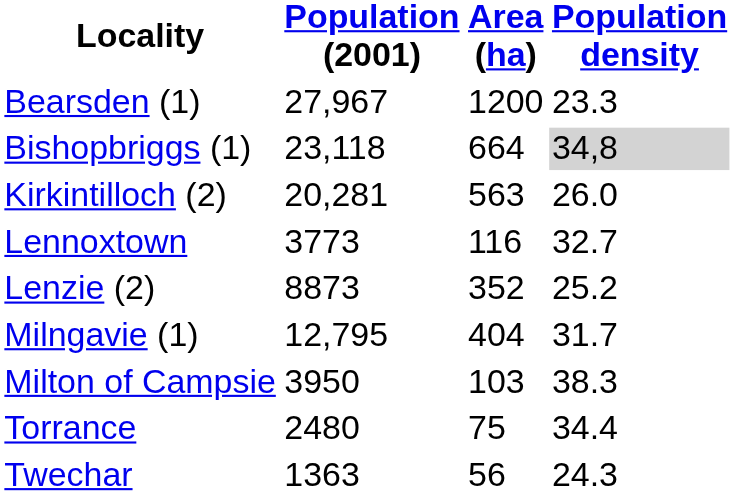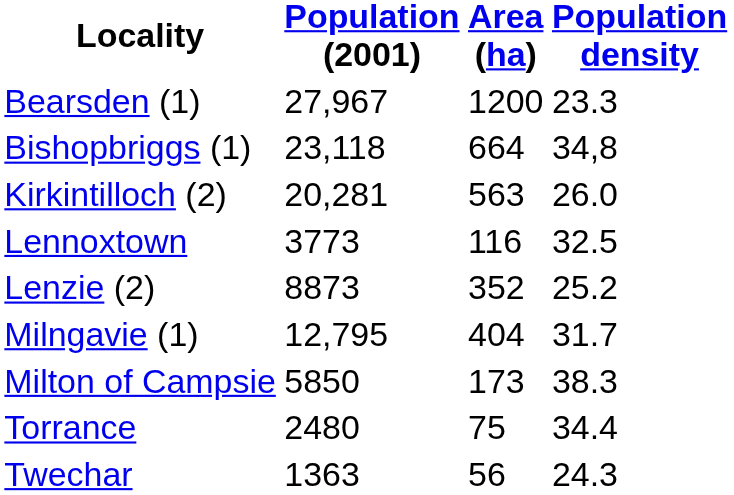 <table>
 <tr>
 <th>Locality</th>
 <th><a href='#'>Population</a><br>(2001)</th>
 <th><a href='#'>Area</a><br>(<a href='#'>ha</a>)</th>
 <th><a href='#'>Population<br>density</a></th>
 </tr>
 <tr>
 <td><a href='#'>Bearsden</a> (1)</td>
 <td>27,967</td>
 <td>1200</td>
 <td>23.3</td>
 </tr>
 <tr>
 <td><a href='#'>Bishopbriggs</a> (1)</td>
 <td>23,118</td>
 <td>664</td>
-<td style="background: lightgrey;">34,8</td>
+<td>34,8</td>
 </tr>
 <tr>
 <td><a href='#'>Kirkintilloch</a> (2)</td>
 <td>20,281</td>
 <td>563</td>
 <td>26.0</td>
 </tr>
 <tr>
 <td><a href='#'>Lennoxtown</a></td>
 <td>3773</td>
 <td>116</td>
-<td>32.7</td>
+<td>32.5</td>
 </tr>
 <tr>
 <td><a href='#'>Lenzie</a> (2)</td>
 <td>8873</td>
 <td>352</td>
 <td>25.2</td>
 </tr>
 <tr>
 <td><a href='#'>Milngavie</a> (1)</td>
 <td>12,795</td>
 <td>404</td>
 <td>31.7</td>
 </tr>
 <tr>
 <td><a href='#'>Milton of Campsie</a></td>
-<td>3950</td>
-<td>103</td>
+<td>5850</td>
+<td>173</td>
 <td>38.3</td>
 </tr>
 <tr>
 <td><a href='#'>Torrance</a></td>
 <td>2480</td>
 <td>75</td>
 <td>34.4</td>
 </tr>
 <tr>
 <td><a href='#'>Twechar</a></td>
 <td>1363</td>
 <td>56</td>
 <td>24.3</td>
 </tr>
 <tr>
 </tr>
 </table>
